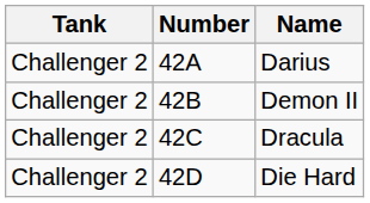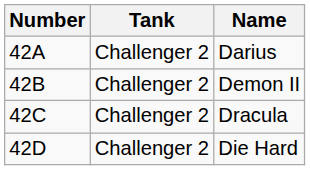 <table class="wikitable">
 <tr>
+<th>Number</th>
 <th>Tank</th>
-<th>Number</th>
 <th>Name</th>
 </tr>
 <tr>
+<td>42A</td>
 <td>Challenger 2</td>
-<td>42A</td>
 <td>Darius</td>
 </tr>
 <tr>
+<td>42B</td>
 <td>Challenger 2</td>
-<td>42B</td>
 <td>Demon II</td>
 </tr>
 <tr>
+<td>42C</td>
 <td>Challenger 2</td>
-<td>42C</td>
 <td>Dracula</td>
 </tr>
 <tr>
+<td>42D</td>
 <td>Challenger 2</td>
-<td>42D</td>
 <td>Die Hard</td>
 </tr>
 </table>
